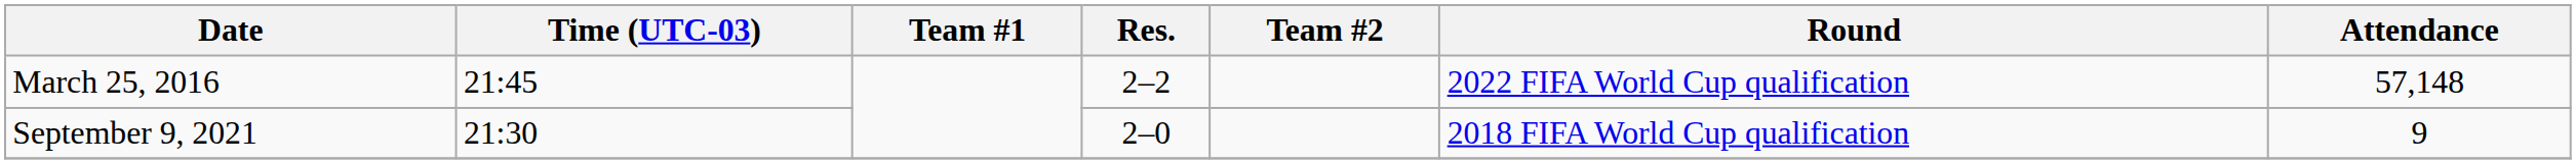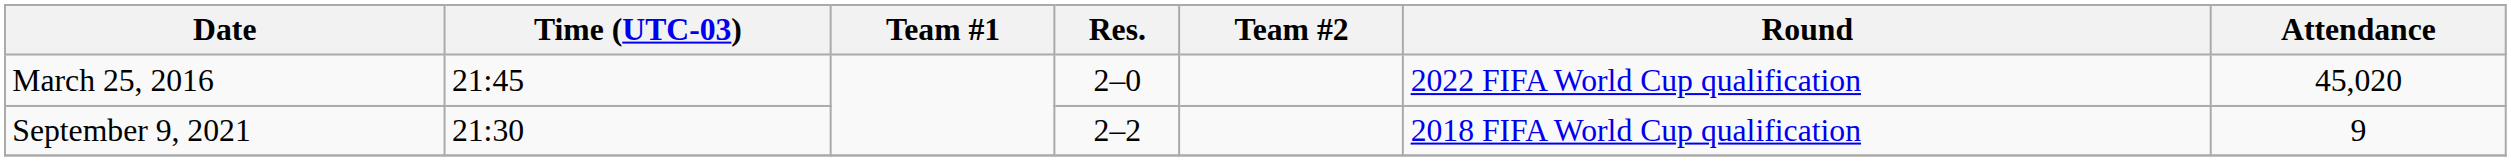 <table class="wikitable"  style="text-align:left; width:100%;">
 <tr>
 <th>Date</th>
 <th>Time (<a href='#'>UTC-03</a>)</th>
 <th>Team #1</th>
 <th>Res.</th>
 <th>Team #2</th>
 <th>Round</th>
 <th>Attendance</th>
 </tr>
 <tr>
 <td>March 25, 2016</td>
 <td>21:45</td>
 <td rowspan="2"></td>
-<td style="text-align:center;">2–2</td>
+<td style="text-align:center;">2–0</td>
 <td></td>
 <td><a href='#'>2022 FIFA World Cup qualification</a></td>
-<td style="text-align:center;">57,148</td>
+<td style="text-align:center;">45,020</td>
 </tr>
 <tr>
 <td>September 9, 2021</td>
 <td>21:30</td>
-<td style="text-align:center;">2–0</td>
+<td style="text-align:center;">2–2</td>
 <td></td>
 <td><a href='#'>2018 FIFA World Cup qualification</a></td>
 <td style="text-align:center;">9</td>
 </tr>
 <tr>
 </tr>
 </table>
